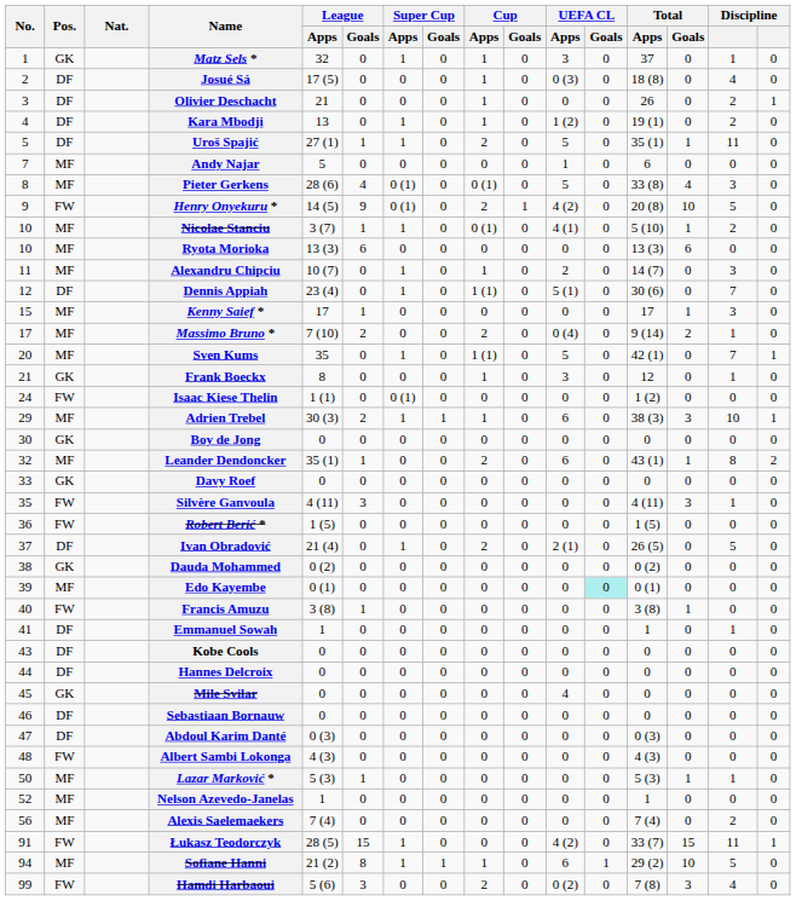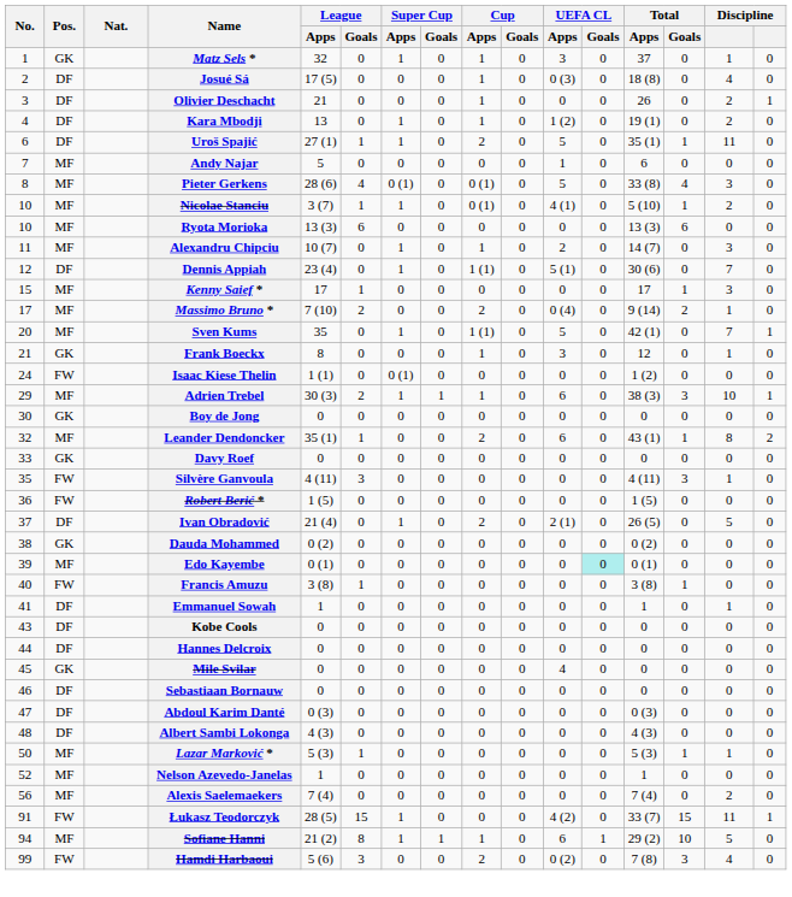 <table class="wikitable plainrowheaders" style="text-align:center">
 <tr>
 <th rowspan="2" width="40">No.</th>
 <th rowspan="2" width="40">Pos.</th>
 <th rowspan="2" width="70">Nat.</th>
 <th rowspan="2" width="176" scope="col">Name</th>
 <th colspan="2" width="90"><a href='#'>League</a></th>
 <th colspan="2" width="90"><a href='#'>Super Cup</a></th>
 <th colspan="2" width="90"><a href='#'>Cup</a></th>
 <th colspan="2" width="90"><a href='#'>UEFA CL</a></th>
 <th colspan="2" width="90">Total</th>
 <th colspan="2" width="90">Discipline</th>
 </tr>
 <tr>
 <th scope="col">Apps</th>
 <th scope="col">Goals</th>
 <th scope="col">Apps</th>
 <th scope="col">Goals</th>
 <th scope="col">Apps</th>
 <th scope="col">Goals</th>
 <th scope="col">Apps</th>
 <th scope="col">Goals</th>
 <th scope="col">Apps</th>
 <th scope="col">Goals</th>
 <th scope="col"></th>
 <th scope="col"></th>
 </tr>
 <tr>
 <td>1</td>
 <td>GK</td>
 <td align="left"></td>
 <th scope="row"><em><a href='#'>Matz Sels</a></em> *</th>
 <td>32</td>
 <td>0</td>
 <td>1</td>
 <td>0</td>
 <td>1</td>
 <td>0</td>
 <td>3</td>
 <td>0</td>
 <td>37</td>
 <td>0</td>
 <td>1</td>
 <td>0</td>
 </tr>
 <tr>
 <td>2</td>
 <td>DF</td>
 <td align="left"></td>
 <th scope="row"><a href='#'>Josué Sá</a></th>
 <td>17 (5)</td>
 <td>0</td>
 <td>0</td>
 <td>0</td>
 <td>1</td>
 <td>0</td>
 <td>0 (3)</td>
 <td>0</td>
 <td>18 (8)</td>
 <td>0</td>
 <td>4</td>
 <td>0</td>
 </tr>
 <tr>
 <td>3</td>
 <td>DF</td>
 <td align="left"></td>
 <th scope="row"><a href='#'>Olivier Deschacht</a></th>
 <td>21</td>
 <td>0</td>
 <td>0</td>
 <td>0</td>
 <td>1</td>
 <td>0</td>
 <td>0</td>
 <td>0</td>
 <td>26</td>
 <td>0</td>
 <td>2</td>
 <td>1</td>
 </tr>
 <tr>
 <td>4</td>
 <td>DF</td>
 <td align="left"></td>
 <th scope="row"><a href='#'>Kara Mbodji</a></th>
 <td>13</td>
 <td>0</td>
 <td>1</td>
 <td>0</td>
 <td>1</td>
 <td>0</td>
 <td>1 (2)</td>
 <td>0</td>
 <td>19 (1)</td>
 <td>0</td>
 <td>2</td>
 <td>0</td>
 </tr>
 <tr>
-<td>5</td>
+<td>6</td>
 <td>DF</td>
 <td align="left"></td>
 <th scope="row"><a href='#'>Uroš Spajić</a></th>
 <td>27 (1)</td>
 <td>1</td>
 <td>1</td>
 <td>0</td>
 <td>2</td>
 <td>0</td>
 <td>5</td>
 <td>0</td>
 <td>35 (1)</td>
 <td>1</td>
 <td>11</td>
 <td>0</td>
 </tr>
 <tr>
 <td>7</td>
 <td>MF</td>
 <td align="left"></td>
 <th scope="row"><a href='#'>Andy Najar</a></th>
 <td>5</td>
 <td>0</td>
 <td>0</td>
 <td>0</td>
 <td>0</td>
 <td>0</td>
 <td>1</td>
 <td>0</td>
 <td>6</td>
 <td>0</td>
 <td>0</td>
 <td>0</td>
 </tr>
 <tr>
 <td>8</td>
 <td>MF</td>
 <td align="left"></td>
 <th scope="row"><a href='#'>Pieter Gerkens</a></th>
 <td>28 (6)</td>
 <td>4</td>
 <td>0 (1)</td>
 <td>0</td>
 <td>0 (1)</td>
 <td>0</td>
 <td>5</td>
 <td>0</td>
 <td>33 (8)</td>
 <td>4</td>
 <td>3</td>
-<td>0</td>
-</tr>
-<tr>
-<td>9</td>
-<td>FW</td>
-<td align="left"></td>
-<th scope="row"><em><a href='#'>Henry Onyekuru</a></em> *</th>
-<td>14 (5)</td>
-<td>9</td>
-<td>0 (1)</td>
-<td>0</td>
-<td>2</td>
-<td>1</td>
-<td>4 (2)</td>
-<td>0</td>
-<td>20 (8)</td>
-<td>10</td>
-<td>5</td>
 <td>0</td>
 </tr>
 <tr>
 <td>10</td>
 <td>MF</td>
 <td align="left"></td>
 <th scope="row"><s><a href='#'>Nicolae Stanciu</a></s> </th>
 <td>3 (7)</td>
 <td>1</td>
 <td>1</td>
 <td>0</td>
 <td>0 (1)</td>
 <td>0</td>
 <td>4 (1)</td>
 <td>0</td>
 <td>5 (10)</td>
 <td>1</td>
 <td>2</td>
 <td>0</td>
 </tr>
 <tr>
 <td>10</td>
 <td>MF</td>
 <td align="left"></td>
 <th scope="row"><a href='#'>Ryota Morioka</a></th>
 <td>13 (3)</td>
 <td>6</td>
 <td>0</td>
 <td>0</td>
 <td>0</td>
 <td>0</td>
 <td>0</td>
 <td>0</td>
 <td>13 (3)</td>
 <td>6</td>
 <td>0</td>
 <td>0</td>
 </tr>
 <tr>
 <td>11</td>
 <td>MF</td>
 <td align="left"></td>
 <th scope="row"><a href='#'>Alexandru Chipciu</a></th>
 <td>10 (7)</td>
 <td>0</td>
 <td>1</td>
 <td>0</td>
 <td>1</td>
 <td>0</td>
 <td>2</td>
 <td>0</td>
 <td>14 (7)</td>
 <td>0</td>
 <td>3</td>
 <td>0</td>
 </tr>
 <tr>
 <td>12</td>
 <td>DF</td>
 <td align="left"></td>
 <th scope="row"><a href='#'>Dennis Appiah</a></th>
 <td>23 (4)</td>
 <td>0</td>
 <td>1</td>
 <td>0</td>
 <td>1 (1)</td>
 <td>0</td>
 <td>5 (1)</td>
 <td>0</td>
 <td>30 (6)</td>
 <td>0</td>
 <td>7</td>
 <td>0</td>
 </tr>
 <tr>
 <td>15</td>
 <td>MF</td>
 <td align="left"></td>
 <th scope="row"><em><a href='#'>Kenny Saief</a></em> *</th>
 <td>17</td>
 <td>1</td>
 <td>0</td>
 <td>0</td>
 <td>0</td>
 <td>0</td>
 <td>0</td>
 <td>0</td>
 <td>17</td>
 <td>1</td>
 <td>3</td>
 <td>0</td>
 </tr>
 <tr>
 <td>17</td>
 <td>MF</td>
 <td align="left"></td>
 <th scope="row"><em><a href='#'>Massimo Bruno</a></em> *</th>
 <td>7 (10)</td>
 <td>2</td>
 <td>0</td>
 <td>0</td>
 <td>2</td>
 <td>0</td>
 <td>0 (4)</td>
 <td>0</td>
 <td>9 (14)</td>
 <td>2</td>
 <td>1</td>
 <td>0</td>
 </tr>
 <tr>
 <td>20</td>
 <td>MF</td>
 <td align="left"></td>
 <th scope="row"><a href='#'>Sven Kums</a></th>
 <td>35</td>
 <td>0</td>
 <td>1</td>
 <td>0</td>
 <td>1 (1)</td>
 <td>0</td>
 <td>5</td>
 <td>0</td>
 <td>42 (1)</td>
 <td>0</td>
 <td>7</td>
 <td>1</td>
 </tr>
 <tr>
 <td>21</td>
 <td>GK</td>
 <td align="left"></td>
 <th scope="row"><a href='#'>Frank Boeckx</a></th>
 <td>8</td>
 <td>0</td>
 <td>0</td>
 <td>0</td>
 <td>1</td>
 <td>0</td>
 <td>3</td>
 <td>0</td>
 <td>12</td>
 <td>0</td>
 <td>1</td>
 <td>0</td>
 </tr>
 <tr>
 <td>24</td>
 <td>FW</td>
 <td align="left"></td>
 <th scope="row"><a href='#'>Isaac Kiese Thelin</a></th>
 <td>1 (1)</td>
 <td>0</td>
 <td>0 (1)</td>
 <td>0</td>
 <td>0</td>
 <td>0</td>
 <td>0</td>
 <td>0</td>
 <td>1 (2)</td>
 <td>0</td>
 <td>0</td>
 <td>0</td>
 </tr>
 <tr>
 <td>29</td>
 <td>MF</td>
 <td align="left"></td>
 <th scope="row"><a href='#'>Adrien Trebel</a></th>
 <td>30 (3)</td>
 <td>2</td>
 <td>1</td>
 <td>1</td>
 <td>1</td>
 <td>0</td>
 <td>6</td>
 <td>0</td>
 <td>38 (3)</td>
 <td>3</td>
 <td>10</td>
 <td>1</td>
 </tr>
 <tr>
 <td>30</td>
 <td>GK</td>
 <td align="left"></td>
 <th scope="row"><a href='#'>Boy de Jong</a></th>
 <td>0</td>
 <td>0</td>
 <td>0</td>
 <td>0</td>
 <td>0</td>
 <td>0</td>
 <td>0</td>
 <td>0</td>
 <td>0</td>
 <td>0</td>
 <td>0</td>
 <td>0</td>
 </tr>
 <tr>
 <td>32</td>
 <td>MF</td>
 <td align="left"></td>
 <th scope="row"><a href='#'>Leander Dendoncker</a></th>
 <td>35 (1)</td>
 <td>1</td>
 <td>0</td>
 <td>0</td>
 <td>2</td>
 <td>0</td>
 <td>6</td>
 <td>0</td>
 <td>43 (1)</td>
 <td>1</td>
 <td>8</td>
 <td>2</td>
 </tr>
 <tr>
 <td>33</td>
 <td>GK</td>
 <td align="left"></td>
 <th scope="row"><a href='#'>Davy Roef</a></th>
 <td>0</td>
 <td>0</td>
 <td>0</td>
 <td>0</td>
 <td>0</td>
 <td>0</td>
 <td>0</td>
 <td>0</td>
 <td>0</td>
 <td>0</td>
 <td>0</td>
 <td>0</td>
 </tr>
 <tr>
 <td>35</td>
 <td>FW</td>
 <td align="left"></td>
 <th scope="row"><a href='#'>Silvère Ganvoula</a></th>
 <td>4 (11)</td>
 <td>3</td>
 <td>0</td>
 <td>0</td>
 <td>0</td>
 <td>0</td>
 <td>0</td>
 <td>0</td>
 <td>4 (11)</td>
 <td>3</td>
 <td>1</td>
 <td>0</td>
 </tr>
 <tr>
 <td>36</td>
 <td>FW</td>
 <td align="left"></td>
 <th scope="row"><s><em><a href='#'>Robert Berić</a></em> *</s> </th>
 <td>1 (5)</td>
 <td>0</td>
 <td>0</td>
 <td>0</td>
 <td>0</td>
 <td>0</td>
 <td>0</td>
 <td>0</td>
 <td>1 (5)</td>
 <td>0</td>
 <td>0</td>
 <td>0</td>
 </tr>
 <tr>
 <td>37</td>
 <td>DF</td>
 <td align="left"></td>
 <th scope="row"><a href='#'>Ivan Obradović</a></th>
 <td>21 (4)</td>
 <td>0</td>
 <td>1</td>
 <td>0</td>
 <td>2</td>
 <td>0</td>
 <td>2 (1)</td>
 <td>0</td>
 <td>26 (5)</td>
 <td>0</td>
 <td>5</td>
 <td>0</td>
 </tr>
 <tr>
 <td>38</td>
 <td>GK</td>
 <td align="left"></td>
 <th scope="row"><a href='#'>Dauda Mohammed</a></th>
 <td>0 (2)</td>
 <td>0</td>
 <td>0</td>
 <td>0</td>
 <td>0</td>
 <td>0</td>
 <td>0</td>
 <td>0</td>
 <td>0 (2)</td>
 <td>0</td>
 <td>0</td>
 <td>0</td>
 </tr>
 <tr>
 <td>39</td>
 <td>MF</td>
 <td align="left"></td>
 <th scope="row"><a href='#'>Edo Kayembe</a></th>
 <td>0 (1)</td>
 <td>0</td>
 <td>0</td>
 <td>0</td>
 <td>0</td>
 <td>0</td>
 <td>0</td>
 <td style="background: paleturquoise;">0</td>
 <td>0 (1)</td>
 <td>0</td>
 <td>0</td>
 <td>0</td>
 </tr>
 <tr>
 <td>40</td>
 <td>FW</td>
 <td align="left"></td>
 <th scope="row"><a href='#'>Francis Amuzu</a></th>
 <td>3 (8)</td>
 <td>1</td>
 <td>0</td>
 <td>0</td>
 <td>0</td>
 <td>0</td>
 <td>0</td>
 <td>0</td>
 <td>3 (8)</td>
 <td>1</td>
 <td>0</td>
 <td>0</td>
 </tr>
 <tr>
 <td>41</td>
 <td>DF</td>
 <td align="left"></td>
 <th scope="row"><a href='#'>Emmanuel Sowah</a></th>
 <td>1</td>
 <td>0</td>
 <td>0</td>
 <td>0</td>
 <td>0</td>
 <td>0</td>
 <td>0</td>
 <td>0</td>
 <td>1</td>
 <td>0</td>
 <td>1</td>
 <td>0</td>
 </tr>
 <tr>
 <td>43</td>
 <td>DF</td>
 <td align="left"></td>
 <th scope="row">Kobe Cools</th>
 <td>0</td>
 <td>0</td>
 <td>0</td>
 <td>0</td>
 <td>0</td>
 <td>0</td>
 <td>0</td>
 <td>0</td>
 <td>0</td>
 <td>0</td>
 <td>0</td>
 <td>0</td>
 </tr>
 <tr>
 <td>44</td>
 <td>DF</td>
 <td align="left"></td>
 <th scope="row"><a href='#'>Hannes Delcroix</a></th>
 <td>0</td>
 <td>0</td>
 <td>0</td>
 <td>0</td>
 <td>0</td>
 <td>0</td>
 <td>0</td>
 <td>0</td>
 <td>0</td>
 <td>0</td>
 <td>0</td>
 <td>0</td>
 </tr>
 <tr>
 <td>45</td>
 <td>GK</td>
 <td align="left"></td>
 <th scope="row"><s><a href='#'>Mile Svilar</a></s> </th>
 <td>0</td>
 <td>0</td>
 <td>0</td>
 <td>0</td>
 <td>0</td>
 <td>0</td>
 <td>4</td>
 <td>0</td>
 <td>0</td>
 <td>0</td>
 <td>0</td>
 <td>0</td>
 </tr>
 <tr>
 <td>46</td>
 <td>DF</td>
 <td align="left"></td>
 <th scope="row"><a href='#'>Sebastiaan Bornauw</a></th>
 <td>0</td>
 <td>0</td>
 <td>0</td>
 <td>0</td>
 <td>0</td>
 <td>0</td>
 <td>0</td>
 <td>0</td>
 <td>0</td>
 <td>0</td>
 <td>0</td>
 <td>0</td>
 </tr>
 <tr>
 <td>47</td>
 <td>DF</td>
 <td align="left"></td>
 <th scope="row"><a href='#'>Abdoul Karim Danté</a></th>
 <td>0 (3)</td>
 <td>0</td>
 <td>0</td>
 <td>0</td>
 <td>0</td>
 <td>0</td>
 <td>0</td>
 <td>0</td>
 <td>0 (3)</td>
 <td>0</td>
 <td>0</td>
 <td>0</td>
 </tr>
 <tr>
 <td>48</td>
-<td>FW</td>
+<td>DF</td>
 <td align="left"></td>
 <th scope="row"><a href='#'>Albert Sambi Lokonga</a></th>
 <td>4 (3)</td>
 <td>0</td>
 <td>0</td>
 <td>0</td>
 <td>0</td>
 <td>0</td>
 <td>0</td>
 <td>0</td>
 <td>4 (3)</td>
 <td>0</td>
 <td>0</td>
 <td>0</td>
 </tr>
 <tr>
 <td>50</td>
 <td>MF</td>
 <td align="left"></td>
 <th scope="row"><em><a href='#'>Lazar Marković</a></em> *</th>
 <td>5 (3)</td>
 <td>1</td>
 <td>0</td>
 <td>0</td>
 <td>0</td>
 <td>0</td>
 <td>0</td>
 <td>0</td>
 <td>5 (3)</td>
 <td>1</td>
 <td>1</td>
 <td>0</td>
 </tr>
 <tr>
 <td>52</td>
 <td>MF</td>
 <td align="left"></td>
 <th scope="row"><a href='#'>Nelson Azevedo-Janelas</a></th>
 <td>1</td>
 <td>0</td>
 <td>0</td>
 <td>0</td>
 <td>0</td>
 <td>0</td>
 <td>0</td>
 <td>0</td>
 <td>1</td>
 <td>0</td>
 <td>0</td>
 <td>0</td>
 </tr>
 <tr>
 <td>56</td>
 <td>MF</td>
 <td align="left"></td>
 <th scope="row"><a href='#'>Alexis Saelemaekers</a></th>
 <td>7 (4)</td>
 <td>0</td>
 <td>0</td>
 <td>0</td>
 <td>0</td>
 <td>0</td>
 <td>0</td>
 <td>0</td>
 <td>7 (4)</td>
 <td>0</td>
 <td>2</td>
 <td>0</td>
 </tr>
 <tr>
 <td>91</td>
 <td>FW</td>
 <td align="left"></td>
 <th scope="row"><a href='#'>Łukasz Teodorczyk</a></th>
 <td>28 (5)</td>
 <td>15</td>
 <td>1</td>
 <td>0</td>
 <td>0</td>
 <td>0</td>
 <td>4 (2)</td>
 <td>0</td>
 <td>33 (7)</td>
 <td>15</td>
 <td>11</td>
 <td>1</td>
 </tr>
 <tr>
 <td>94</td>
 <td>MF</td>
 <td align="left"></td>
 <th scope="row"><s><a href='#'>Sofiane Hanni</a></s> </th>
 <td>21 (2)</td>
 <td>8</td>
 <td>1</td>
 <td>1</td>
 <td>1</td>
 <td>0</td>
 <td>6</td>
 <td>1</td>
 <td>29 (2)</td>
 <td>10</td>
 <td>5</td>
 <td>0</td>
 </tr>
 <tr>
 <td>99</td>
 <td>FW</td>
 <td align="left"></td>
 <th scope="row"><s><a href='#'>Hamdi Harbaoui</a></s> </th>
 <td>5 (6)</td>
 <td>3</td>
 <td>0</td>
 <td>0</td>
 <td>2</td>
 <td>0</td>
 <td>0 (2)</td>
 <td>0</td>
 <td>7 (8)</td>
 <td>3</td>
 <td>4</td>
 <td>0</td>
 </tr>
 </table>
